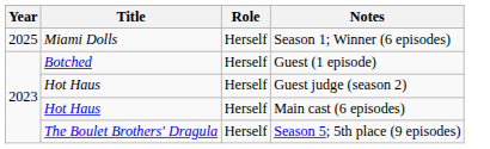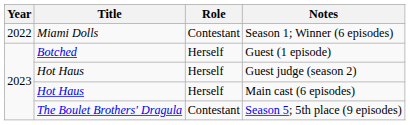 <table class="wikitable">
 <tr>
 <th>Year</th>
 <th>Title</th>
 <th>Role</th>
 <th>Notes</th>
 </tr>
 <tr>
-<td>2025</td>
+<td>2022</td>
 <td><em>Miami Dolls</em></td>
-<td>Herself</td>
+<td>Contestant</td>
 <td>Season 1; Winner (6 episodes)</td>
 </tr>
 <tr>
 <td rowspan="4">2023</td>
 <td><em><a href='#'>Botched</a></em></td>
 <td>Herself</td>
 <td>Guest (1 episode)</td>
 </tr>
 <tr>
 <td><em>Hot Haus</em></td>
 <td>Herself</td>
 <td>Guest judge (season 2)</td>
 </tr>
 <tr>
 <td><em><a href='#'>Hot Haus</a></em></td>
 <td>Herself</td>
 <td>Main cast (6 episodes)</td>
 </tr>
 <tr>
 <td><em><a href='#'>The Boulet Brothers' Dragula</a></em></td>
-<td>Herself</td>
+<td>Contestant</td>
 <td><a href='#'>Season 5</a>; 5th place (9 episodes)</td>
 </tr>
 </table>
